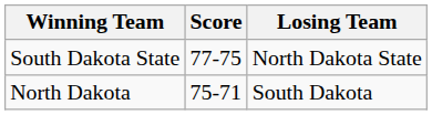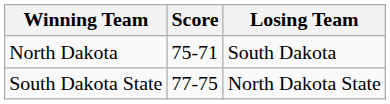 <table class= "wikitable">
 <tr>
 <th>Winning Team</th>
 <th>Score</th>
 <th>Losing Team</th>
 </tr>
 <tr>
+<td>North Dakota</td>
+<td>75-71</td>
+<td>South Dakota</td>
+</tr>
+<tr>
 <td>South Dakota State</td>
 <td>77-75</td>
 <td>North Dakota State</td>
 </tr>
-<tr>
-<td>North Dakota</td>
-<td>75-71</td>
-<td>South Dakota</td>
-</tr>
 </table>
